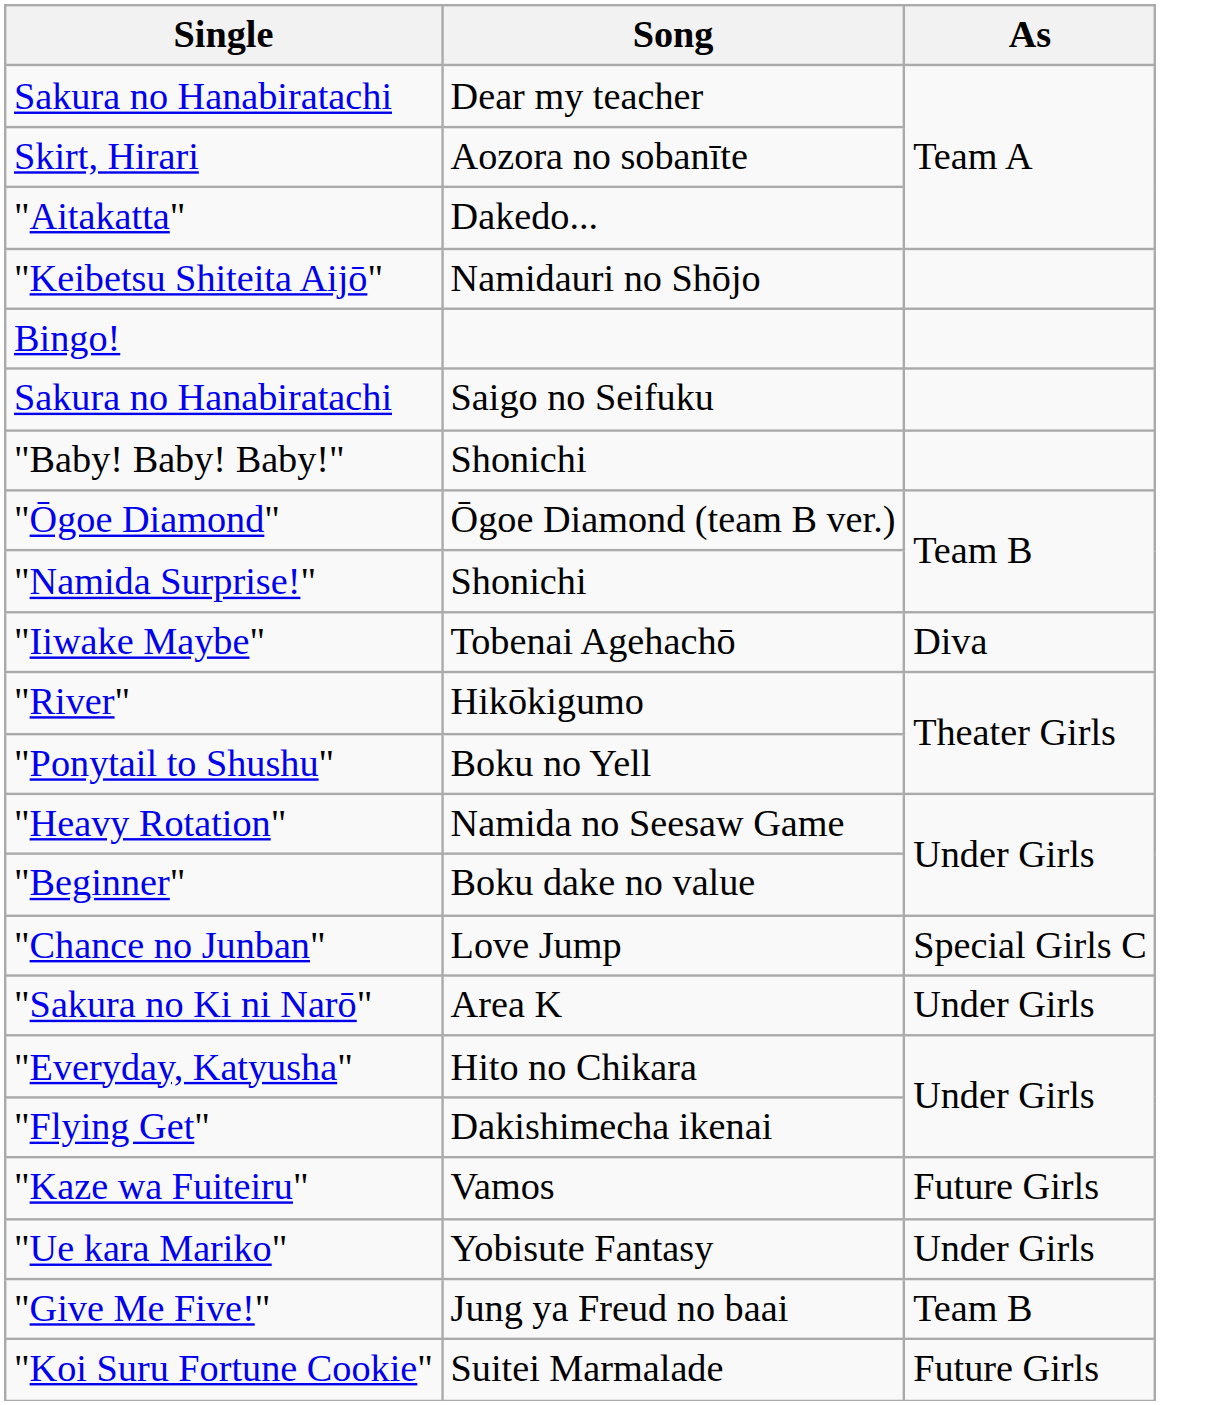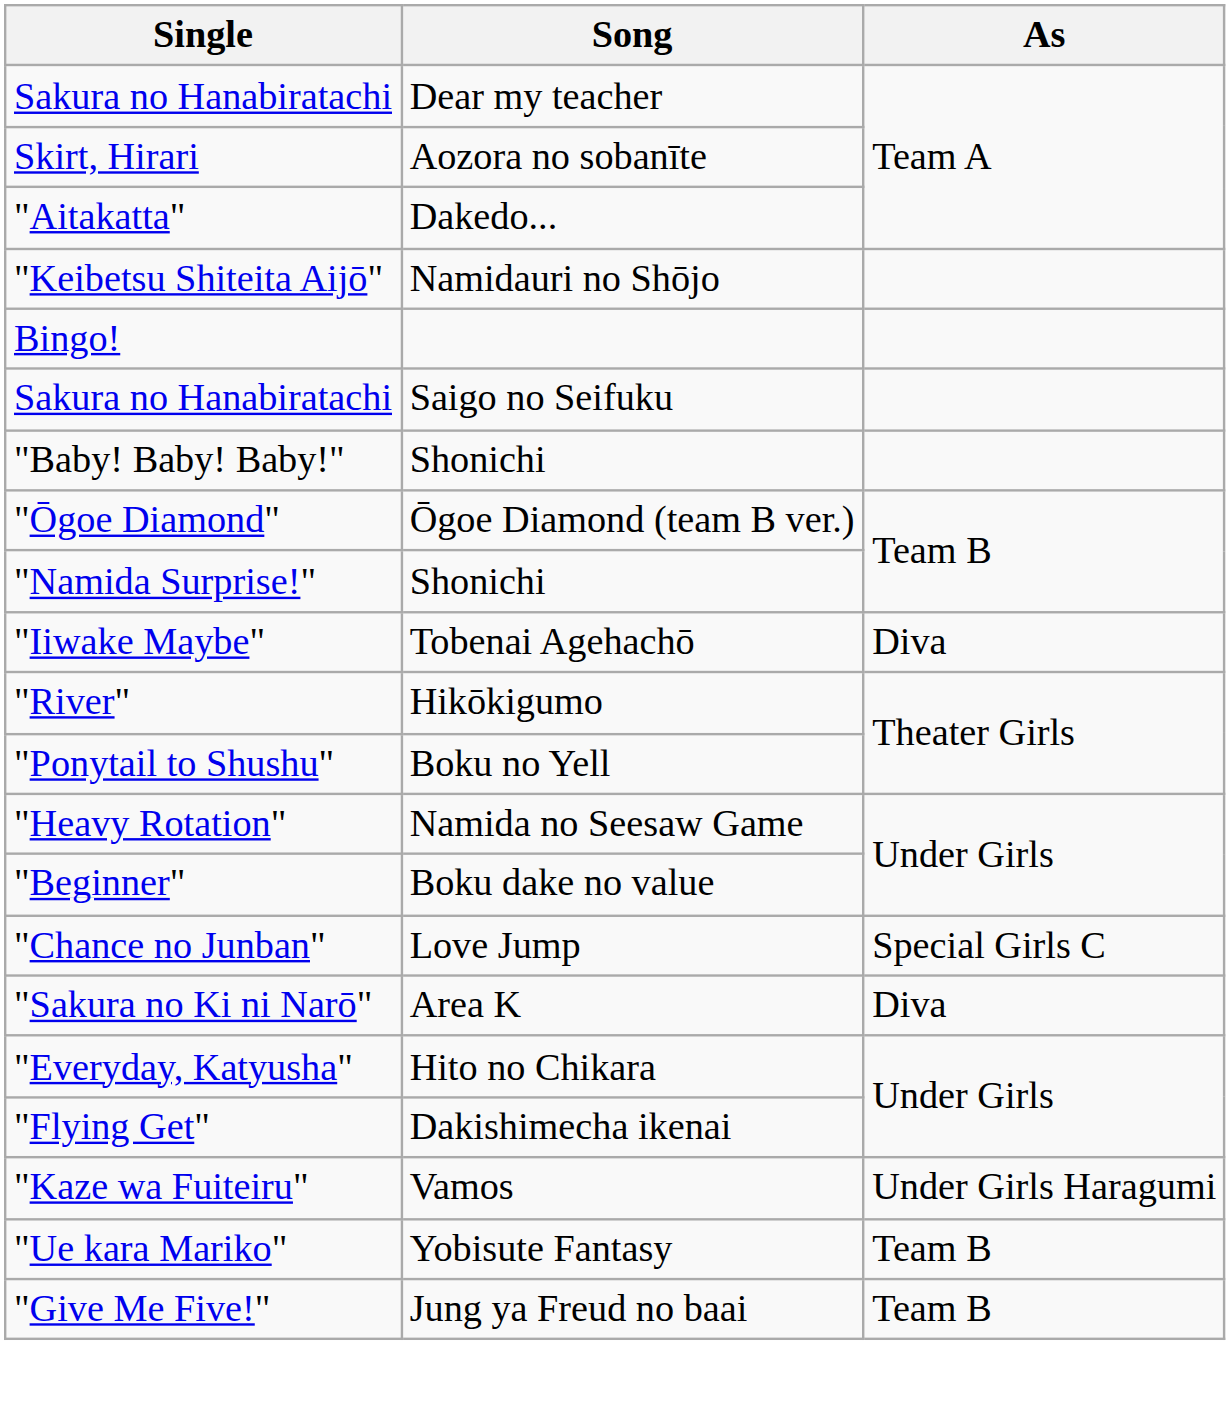 <table class="wikitable">
 <tr>
 <th>Single</th>
 <th>Song</th>
 <th>As</th>
 </tr>
 <tr>
 <td><a href='#'>Sakura no Hanabiratachi</a></td>
 <td>Dear my teacher</td>
 <td rowspan="3">Team A</td>
 </tr>
 <tr>
 <td><a href='#'>Skirt, Hirari</a></td>
 <td>Aozora no sobanīte</td>
 </tr>
 <tr>
 <td>"<a href='#'>Aitakatta</a>"</td>
 <td>Dakedo...</td>
 </tr>
 <tr>
 <td>"<a href='#'>Keibetsu Shiteita Aijō</a>"</td>
 <td>Namidauri no Shōjo</td>
 <td></td>
 </tr>
 <tr>
 <td><a href='#'>Bingo!</a></td>
 <td></td>
 <td></td>
 </tr>
 <tr>
 <td><a href='#'>Sakura no Hanabiratachi</a></td>
 <td>Saigo no Seifuku</td>
 <td></td>
 </tr>
 <tr>
 <td>"Baby! Baby! Baby!"</td>
 <td>Shonichi</td>
 <td></td>
 </tr>
 <tr>
 <td>"<a href='#'>Ōgoe Diamond</a>"</td>
 <td>Ōgoe Diamond (team B ver.)</td>
 <td rowspan="2">Team B</td>
 </tr>
 <tr>
 <td>"<a href='#'>Namida Surprise!</a>"</td>
 <td>Shonichi</td>
 </tr>
 <tr>
 <td>"<a href='#'>Iiwake Maybe</a>"</td>
 <td>Tobenai Agehachō</td>
 <td>Diva</td>
 </tr>
 <tr>
 <td>"<a href='#'>River</a>"</td>
 <td>Hikōkigumo</td>
 <td rowspan="2">Theater Girls</td>
 </tr>
 <tr>
 <td>"<a href='#'>Ponytail to Shushu</a>"</td>
 <td>Boku no Yell</td>
 </tr>
 <tr>
 <td>"<a href='#'>Heavy Rotation</a>"</td>
 <td>Namida no Seesaw Game</td>
 <td rowspan="2">Under Girls</td>
 </tr>
 <tr>
 <td>"<a href='#'>Beginner</a>"</td>
 <td>Boku dake no value</td>
 </tr>
 <tr>
 <td>"<a href='#'>Chance no Junban</a>"</td>
 <td>Love Jump</td>
 <td>Special Girls C</td>
 </tr>
 <tr>
 <td>"<a href='#'>Sakura no Ki ni Narō</a>"</td>
 <td>Area K</td>
-<td>Under Girls</td>
+<td>Diva</td>
 </tr>
 <tr>
 <td>"<a href='#'>Everyday, Katyusha</a>"</td>
 <td>Hito no Chikara</td>
 <td rowspan="2">Under Girls</td>
 </tr>
 <tr>
 <td>"<a href='#'>Flying Get</a>"</td>
 <td>Dakishimecha ikenai</td>
 </tr>
 <tr>
 <td>"<a href='#'>Kaze wa Fuiteiru</a>"</td>
 <td>Vamos</td>
-<td>Future Girls</td>
+<td>Under Girls Haragumi</td>
 </tr>
 <tr>
 <td>"<a href='#'>Ue kara Mariko</a>"</td>
 <td>Yobisute Fantasy</td>
-<td>Under Girls</td>
+<td>Team B</td>
 </tr>
 <tr>
 <td>"<a href='#'>Give Me Five!</a>"</td>
 <td>Jung ya Freud no baai</td>
 <td>Team B</td>
 </tr>
-<tr>
-<td>"<a href='#'>Koi Suru Fortune Cookie</a>"</td>
-<td>Suitei Marmalade</td>
-<td>Future Girls</td>
-</tr>
 </table>
